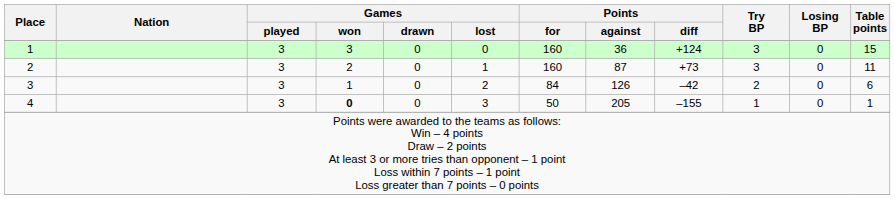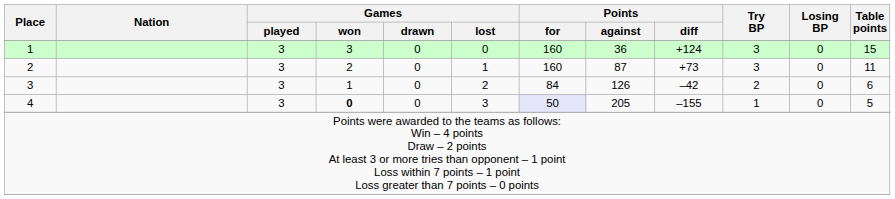 <table class="wikitable">
 <tr>
 <th rowspan=2 width="6%">Place</th>
 <th rowspan=2 width="23%">Nation</th>
 <th colspan=4 width="40%">Games</th>
 <th colspan=3 width="24%">Points</th>
 <th rowspan=2 width="8%">Try<br>BP</th>
 <th rowspan=2 width="8%">Losing<br>BP</th>
 <th rowspan=2 width="10%">Table<br>points</th>
 </tr>
 <tr>
 <th width="8%">played</th>
 <th width="8%">won</th>
 <th width="8%">drawn</th>
 <th width="8%">lost</th>
 <th width="8%">for</th>
 <th width="8%">against</th>
 <th width="8%">diff</th>
 </tr>
 <tr>
 </tr>
 <tr align=center bgcolor=ccffcc>
 <td>1</td>
 <td align=left></td>
 <td>3</td>
 <td>3</td>
 <td>0</td>
 <td>0</td>
 <td>160</td>
 <td>36</td>
 <td>+124</td>
 <td>3</td>
 <td>0</td>
 <td>15</td>
 </tr>
 <tr align=center>
 <td>2</td>
 <td align=left></td>
 <td>3</td>
 <td>2</td>
 <td>0</td>
 <td>1</td>
 <td>160</td>
 <td>87</td>
 <td>+73</td>
 <td>3</td>
 <td>0</td>
 <td>11</td>
 </tr>
 <tr align=center>
 <td>3</td>
 <td align=left></td>
 <td>3</td>
 <td>1</td>
 <td>0</td>
 <td>2</td>
 <td>84</td>
 <td>126</td>
 <td>–42</td>
 <td>2</td>
 <td>0</td>
 <td>6</td>
 </tr>
 <tr align=center>
 <td>4</td>
 <td align=left></td>
 <td>3</td>
 <td><strong>0</strong></td>
 <td>0</td>
 <td>3</td>
-<td>50</td>
+<td style="background: lavender;">50</td>
 <td>205</td>
 <td>–155</td>
 <td>1</td>
 <td>0</td>
-<td>1</td>
+<td>5</td>
 </tr>
 <tr align=center>
 </tr>
 <tr align=center>
 <td colspan="100%" style="text-align:center;">Points were awarded to the teams as follows:<br>Win – 4 points<br>Draw – 2 points<br> At least 3 or more tries than opponent – 1 point<br> Loss within 7 points – 1 point<br>Loss greater than 7 points – 0 points <br> </td>
 </tr>
 <tr>
 </tr>
 </table>
